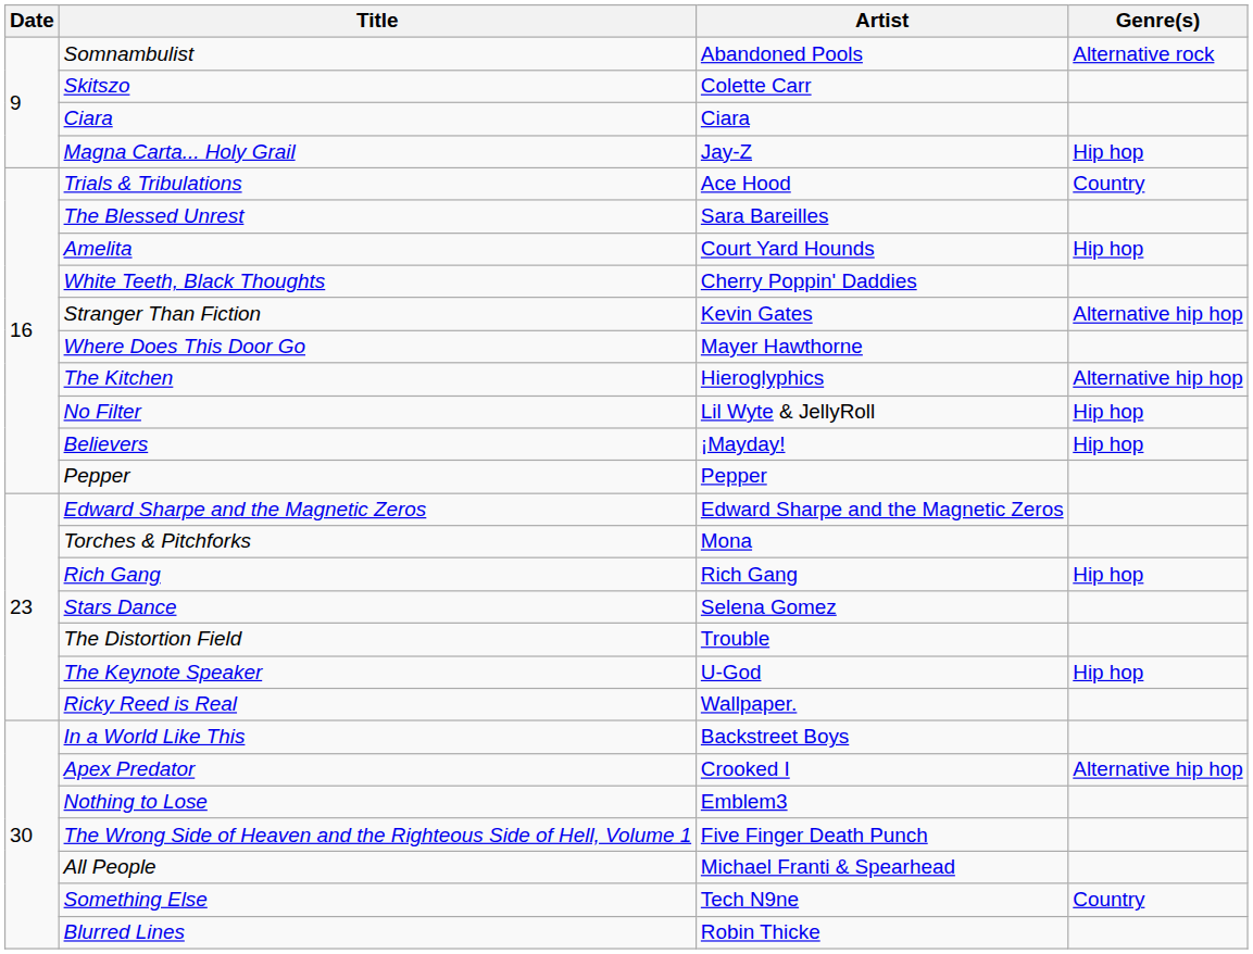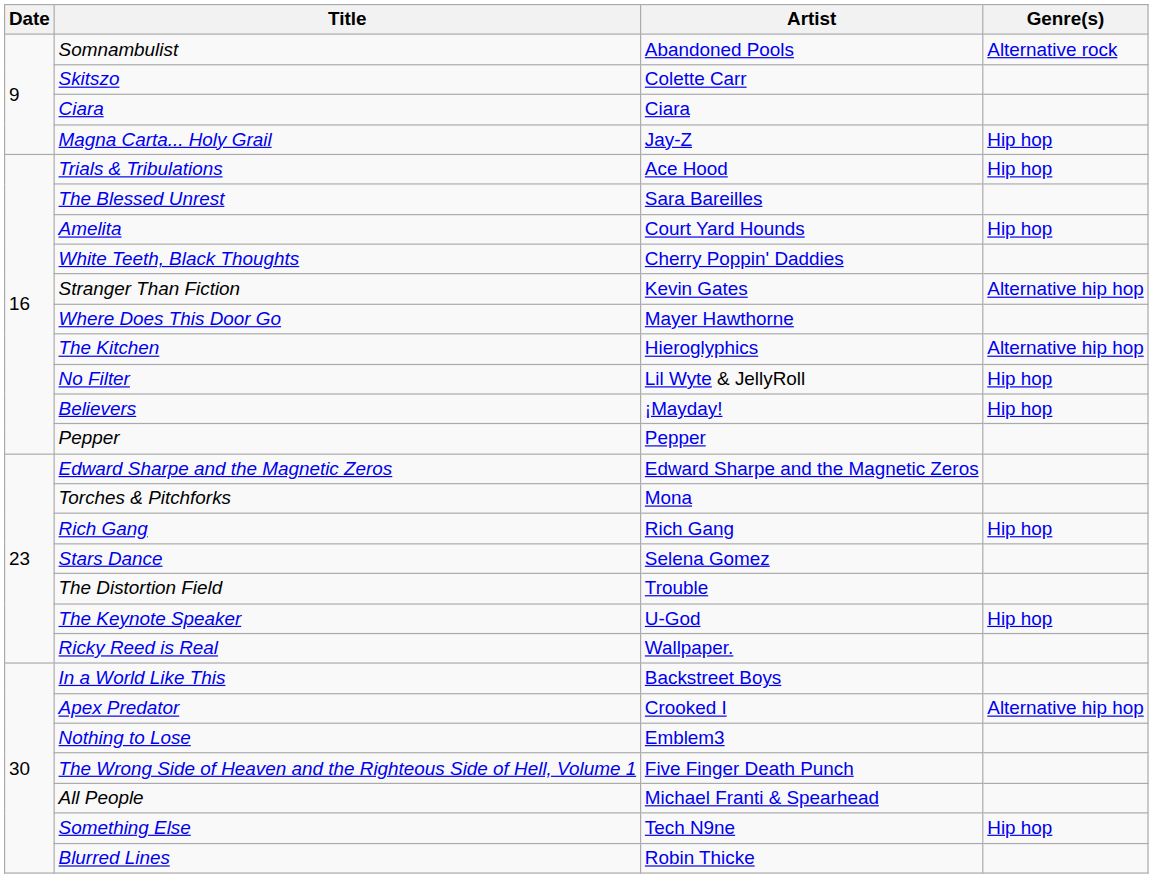 <table class="wikitable" style="text-align: left;">
 <tr>
 <th>Date</th>
 <th>Title</th>
 <th>Artist</th>
 <th>Genre(s)</th>
 </tr>
 <tr>
 <td rowspan="4">9</td>
 <td><em>Somnambulist</em></td>
 <td><a href='#'>Abandoned Pools</a></td>
 <td><a href='#'>Alternative rock</a></td>
 </tr>
 <tr>
 <td><em><a href='#'>Skitszo</a></em></td>
 <td><a href='#'>Colette Carr</a></td>
 <td></td>
 </tr>
 <tr>
 <td><em><a href='#'>Ciara</a></em></td>
 <td><a href='#'>Ciara</a></td>
 <td></td>
 </tr>
 <tr>
 <td><em><a href='#'>Magna Carta... Holy Grail</a></em></td>
 <td><a href='#'>Jay-Z</a></td>
 <td><a href='#'>Hip hop</a></td>
 </tr>
 <tr>
 <td rowspan="10">16</td>
 <td><em><a href='#'>Trials & Tribulations</a></em></td>
 <td><a href='#'>Ace Hood</a></td>
-<td><a href='#'>Country</a></td>
+<td><a href='#'>Hip hop</a></td>
 </tr>
 <tr>
 <td><em><a href='#'>The Blessed Unrest</a></em></td>
 <td><a href='#'>Sara Bareilles</a></td>
 <td></td>
 </tr>
 <tr>
 <td><em><a href='#'>Amelita</a></em></td>
 <td><a href='#'>Court Yard Hounds</a></td>
 <td><a href='#'>Hip hop</a></td>
 </tr>
 <tr>
 <td><em><a href='#'>White Teeth, Black Thoughts</a></em></td>
 <td><a href='#'>Cherry Poppin' Daddies</a></td>
 <td></td>
 </tr>
 <tr>
 <td><em>Stranger Than Fiction</em></td>
 <td><a href='#'>Kevin Gates</a></td>
 <td><a href='#'>Alternative hip hop</a></td>
 </tr>
 <tr>
 <td><em><a href='#'>Where Does This Door Go</a></em></td>
 <td><a href='#'>Mayer Hawthorne</a></td>
 <td></td>
 </tr>
 <tr>
 <td><em><a href='#'>The Kitchen</a></em></td>
 <td><a href='#'>Hieroglyphics</a></td>
 <td><a href='#'>Alternative hip hop</a></td>
 </tr>
 <tr>
 <td><em><a href='#'>No Filter</a></em></td>
 <td><a href='#'>Lil Wyte</a> & JellyRoll</td>
 <td><a href='#'>Hip hop</a></td>
 </tr>
 <tr>
 <td><em><a href='#'>Believers</a></em></td>
 <td><a href='#'>¡Mayday!</a></td>
 <td><a href='#'>Hip hop</a></td>
 </tr>
 <tr>
 <td><em>Pepper</em></td>
 <td><a href='#'>Pepper</a></td>
 <td></td>
 </tr>
 <tr>
 <td rowspan="7">23</td>
 <td><em><a href='#'>Edward Sharpe and the Magnetic Zeros</a></em></td>
 <td><a href='#'>Edward Sharpe and the Magnetic Zeros</a></td>
 <td></td>
 </tr>
 <tr>
 <td><em>Torches & Pitchforks</em></td>
 <td><a href='#'>Mona</a></td>
 <td></td>
 </tr>
 <tr>
 <td><em><a href='#'>Rich Gang</a></em></td>
 <td><a href='#'>Rich Gang</a></td>
 <td><a href='#'>Hip hop</a></td>
 </tr>
 <tr>
 <td><em><a href='#'>Stars Dance</a></em></td>
 <td><a href='#'>Selena Gomez</a></td>
 <td></td>
 </tr>
 <tr>
 <td><em>The Distortion Field</em></td>
 <td><a href='#'>Trouble</a></td>
 <td></td>
 </tr>
 <tr>
 <td><em><a href='#'>The Keynote Speaker</a></em></td>
 <td><a href='#'>U-God</a></td>
 <td><a href='#'>Hip hop</a></td>
 </tr>
 <tr>
 <td><em><a href='#'>Ricky Reed is Real</a></em></td>
 <td><a href='#'>Wallpaper.</a></td>
 <td></td>
 </tr>
 <tr>
 <td rowspan="7">30</td>
 <td><em><a href='#'>In a World Like This</a></em></td>
 <td><a href='#'>Backstreet Boys</a></td>
 <td></td>
 </tr>
 <tr>
 <td><em><a href='#'>Apex Predator</a></em></td>
 <td><a href='#'>Crooked I</a></td>
 <td><a href='#'>Alternative hip hop</a></td>
 </tr>
 <tr>
 <td><em><a href='#'>Nothing to Lose</a></em></td>
 <td><a href='#'>Emblem3</a></td>
 <td></td>
 </tr>
 <tr>
 <td><em><a href='#'>The Wrong Side of Heaven and the Righteous Side of Hell, Volume 1</a></em></td>
 <td><a href='#'>Five Finger Death Punch</a></td>
 <td></td>
 </tr>
 <tr>
 <td><em>All People</em></td>
 <td><a href='#'>Michael Franti & Spearhead</a></td>
 <td></td>
 </tr>
 <tr>
 <td><em><a href='#'>Something Else</a></em></td>
 <td><a href='#'>Tech N9ne</a></td>
-<td><a href='#'>Country</a></td>
+<td><a href='#'>Hip hop</a></td>
 </tr>
 <tr>
 <td><em><a href='#'>Blurred Lines</a></em></td>
 <td><a href='#'>Robin Thicke</a></td>
 <td></td>
 </tr>
 </table>
